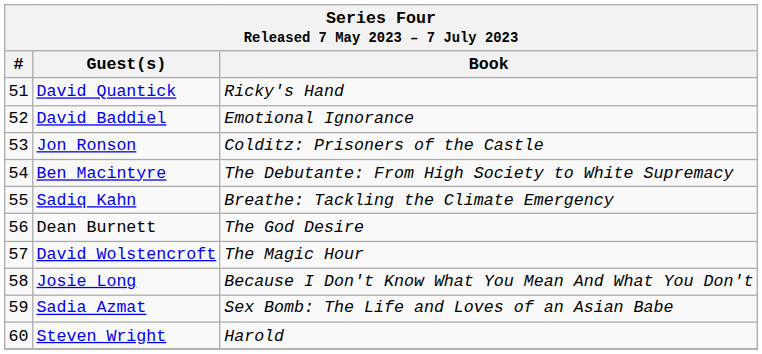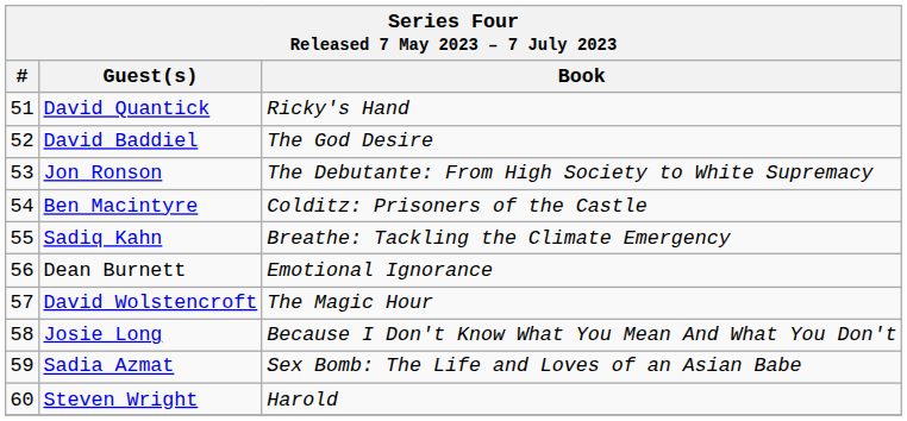 <table class="wikitable">
 <tr>
 <th colspan="3">Series Four<br><small>Released 7 May 2023 – 7 July 2023</small></th>
 </tr>
 <tr>
 <th>#</th>
 <th>Guest(s)</th>
 <th>Book</th>
 </tr>
 <tr>
 <td>51</td>
 <td><a href='#'>David Quantick</a></td>
 <td><em>Ricky's Hand</em></td>
 </tr>
 <tr>
 <td>52</td>
 <td><a href='#'>David Baddiel</a></td>
-<td><em>Emotional Ignorance</em></td>
+<td><em>The God Desire</em></td>
 </tr>
 <tr>
 <td>53</td>
 <td><a href='#'>Jon Ronson</a></td>
-<td><em>Colditz: Prisoners of the Castle</em></td>
+<td><em>The Debutante: From High Society to White Supremacy</em></td>
 </tr>
 <tr>
 <td>54</td>
 <td><a href='#'>Ben Macintyre</a></td>
-<td><em>The Debutante: From High Society to White Supremacy</em></td>
+<td><em>Colditz: Prisoners of the Castle</em></td>
 </tr>
 <tr>
 <td>55</td>
 <td><a href='#'>Sadiq Kahn</a></td>
 <td><em>Breathe: Tackling the Climate Emergency</em></td>
 </tr>
 <tr>
 <td>56</td>
 <td>Dean Burnett</td>
-<td><em>The God Desire</em></td>
+<td><em>Emotional Ignorance</em></td>
 </tr>
 <tr>
 <td>57</td>
 <td><a href='#'>David Wolstencroft</a></td>
 <td><em>The Magic Hour</em></td>
 </tr>
 <tr>
 <td>58</td>
 <td><a href='#'>Josie Long</a></td>
 <td><em>Because I Don't Know What You Mean And What You Don't</em></td>
 </tr>
 <tr>
 <td>59</td>
 <td><a href='#'>Sadia Azmat</a></td>
 <td><em>Sex Bomb: The Life and Loves of an Asian Babe</em></td>
 </tr>
 <tr>
 <td>60</td>
 <td><a href='#'>Steven Wright</a></td>
 <td><em>Harold</em></td>
 </tr>
 <tr>
 </tr>
 </table>
